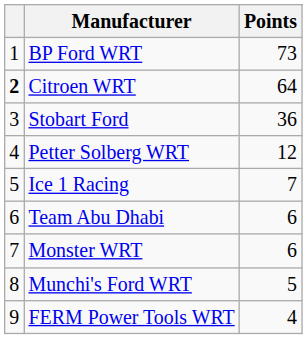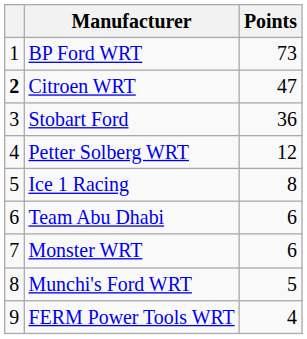 <table class="wikitable" style="font-size: 95%;">
 <tr>
 <th></th>
 <th>Manufacturer</th>
 <th>Points</th>
 </tr>
 <tr>
 <td>1</td>
 <td> <a href='#'>BP Ford WRT</a></td>
 <td align="right">73</td>
 </tr>
 <tr>
 <td><strong>2</strong></td>
 <td> <a href='#'>Citroen WRT</a></td>
-<td align="right">64</td>
+<td align="right">47</td>
 </tr>
 <tr>
 <td>3</td>
 <td> <a href='#'>Stobart Ford</a></td>
 <td align="right">36</td>
 </tr>
 <tr>
 <td>4</td>
 <td> <a href='#'>Petter Solberg WRT</a></td>
 <td align="right">12</td>
 </tr>
 <tr>
 <td>5</td>
 <td> <a href='#'>Ice 1 Racing</a></td>
-<td align="right">7</td>
+<td align="right">8</td>
 </tr>
 <tr>
 <td>6</td>
 <td> <a href='#'>Team Abu Dhabi</a></td>
 <td align="right">6</td>
 </tr>
 <tr>
 <td>7</td>
 <td> <a href='#'>Monster WRT</a></td>
 <td align="right">6</td>
 </tr>
 <tr>
 <td>8</td>
 <td> <a href='#'>Munchi's Ford WRT</a></td>
 <td align="right">5</td>
 </tr>
 <tr>
 <td>9</td>
 <td> <a href='#'>FERM Power Tools WRT</a></td>
 <td align="right">4</td>
 </tr>
 </table>
